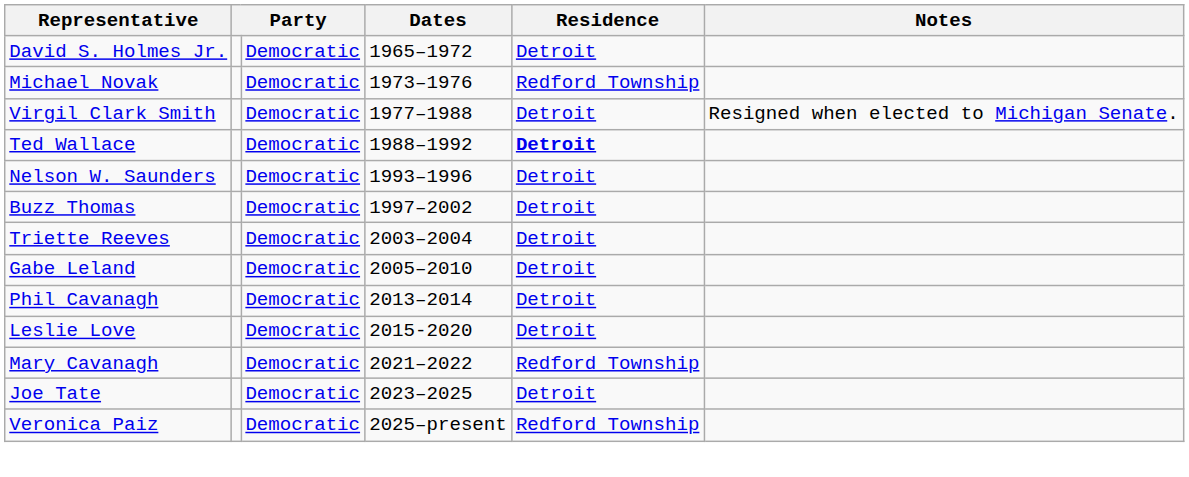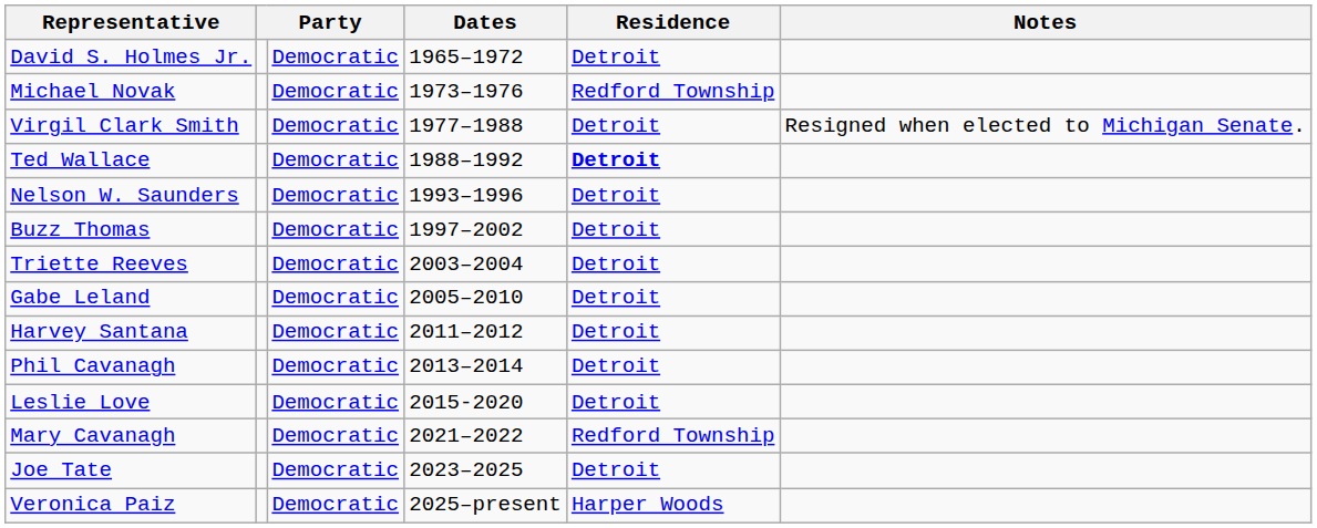 <table class=wikitable>
 <tr valign=bottom>
 <th>Representative</th>
 <th colspan="2">Party</th>
 <th>Dates</th>
 <th>Residence</th>
 <th>Notes</th>
 </tr>
 <tr>
 <td><a href='#'>David S. Holmes Jr.</a></td>
 <td bgcolor=></td>
 <td><a href='#'>Democratic</a></td>
 <td>1965–1972</td>
 <td><a href='#'>Detroit</a></td>
 <td></td>
 </tr>
 <tr>
 <td><a href='#'>Michael Novak</a></td>
 <td bgcolor=></td>
 <td><a href='#'>Democratic</a></td>
 <td>1973–1976</td>
 <td><a href='#'>Redford Township</a></td>
 <td></td>
 </tr>
 <tr>
 <td><a href='#'>Virgil Clark Smith</a></td>
 <td bgcolor=></td>
 <td><a href='#'>Democratic</a></td>
 <td>1977–1988</td>
 <td><a href='#'>Detroit</a></td>
 <td>Resigned when elected to <a href='#'>Michigan Senate</a>.</td>
 </tr>
 <tr>
 <td><a href='#'>Ted Wallace</a></td>
 <td bgcolor=></td>
 <td><a href='#'>Democratic</a></td>
 <td>1988–1992</td>
 <td><strong><a href='#'>Detroit</a></strong></td>
 <td></td>
 </tr>
 <tr>
 <td><a href='#'>Nelson W. Saunders</a></td>
 <td bgcolor=></td>
 <td><a href='#'>Democratic</a></td>
 <td>1993–1996</td>
 <td><a href='#'>Detroit</a></td>
 <td></td>
 </tr>
 <tr>
 <td><a href='#'>Buzz Thomas</a></td>
 <td bgcolor=></td>
 <td><a href='#'>Democratic</a></td>
 <td>1997–2002</td>
 <td><a href='#'>Detroit</a></td>
 <td></td>
 </tr>
 <tr>
 <td><a href='#'>Triette Reeves</a></td>
 <td bgcolor=></td>
 <td><a href='#'>Democratic</a></td>
 <td>2003–2004</td>
 <td><a href='#'>Detroit</a></td>
 <td></td>
 </tr>
 <tr>
 <td><a href='#'>Gabe Leland</a></td>
 <td bgcolor=></td>
 <td><a href='#'>Democratic</a></td>
 <td>2005–2010</td>
 <td><a href='#'>Detroit</a></td>
 <td></td>
 </tr>
 <tr>
+<td><a href='#'>Harvey Santana</a></td>
+<td bgcolor=></td>
+<td><a href='#'>Democratic</a></td>
+<td>2011–2012</td>
+<td><a href='#'>Detroit</a></td>
+<td></td>
+</tr>
+<tr>
 <td><a href='#'>Phil Cavanagh</a></td>
 <td bgcolor=></td>
 <td><a href='#'>Democratic</a></td>
 <td>2013–2014</td>
 <td><a href='#'>Detroit</a></td>
 <td></td>
 </tr>
 <tr>
 <td><a href='#'>Leslie Love</a></td>
 <td bgcolor=></td>
 <td><a href='#'>Democratic</a></td>
 <td>2015-2020</td>
 <td><a href='#'>Detroit</a></td>
 <td></td>
 </tr>
 <tr>
 <td><a href='#'>Mary Cavanagh</a></td>
 <td bgcolor=></td>
 <td><a href='#'>Democratic</a></td>
 <td>2021–2022</td>
 <td><a href='#'>Redford Township</a></td>
 <td></td>
 </tr>
 <tr>
 <td><a href='#'>Joe Tate</a></td>
 <td bgcolor=></td>
 <td><a href='#'>Democratic</a></td>
 <td>2023–2025</td>
 <td><a href='#'>Detroit</a></td>
 <td></td>
 </tr>
 <tr>
 <td><a href='#'>Veronica Paiz</a></td>
 <td bgcolor=></td>
 <td><a href='#'>Democratic</a></td>
 <td>2025–present</td>
-<td><a href='#'>Redford Township</a></td>
+<td><a href='#'>Harper Woods</a></td>
 <td></td>
 </tr>
 </table>
